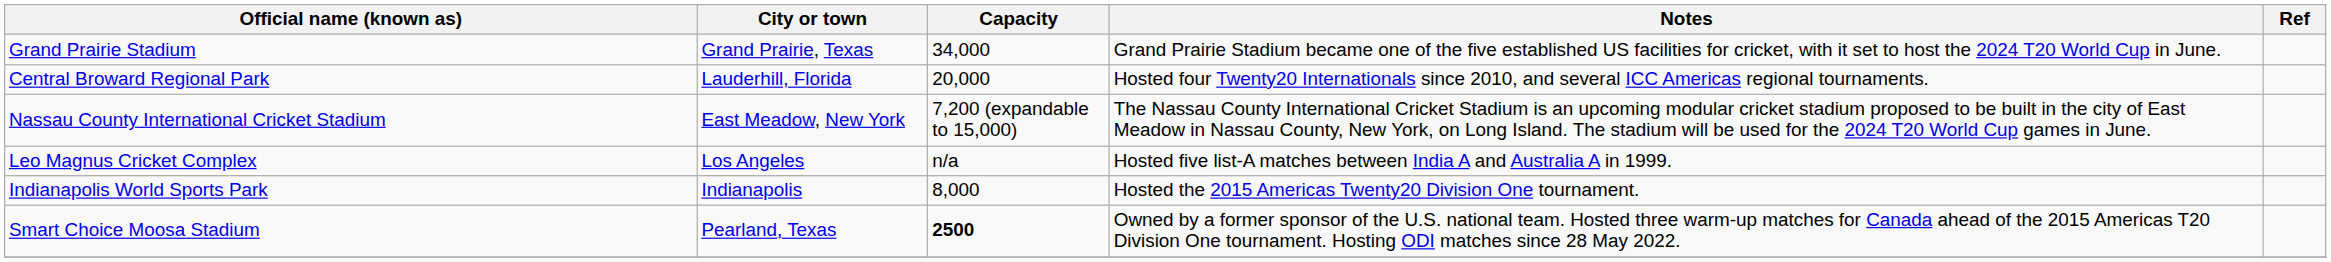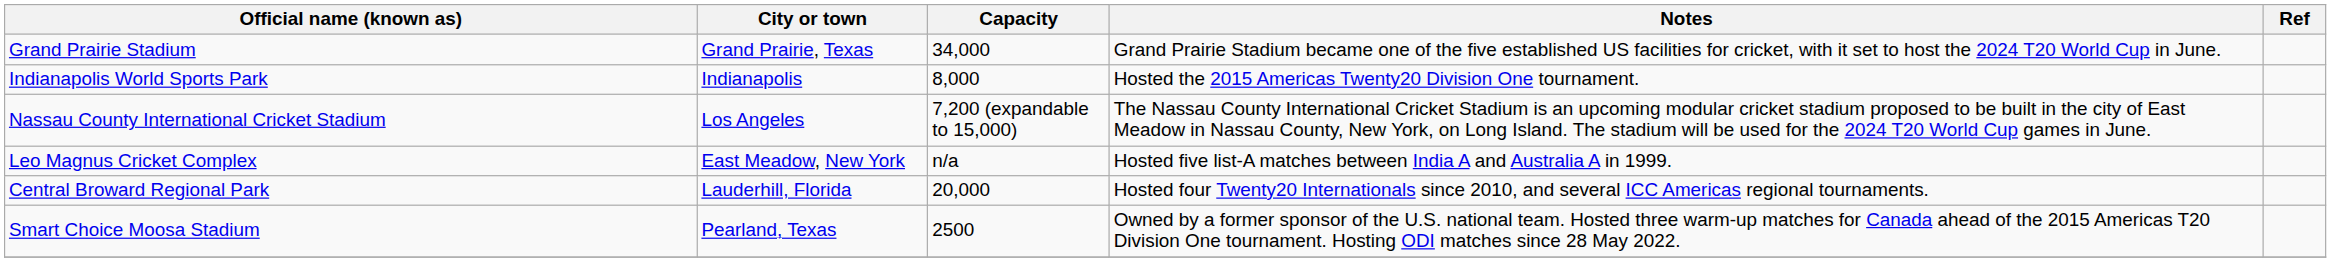 <table class="wikitable">
 <tr>
 <th width=15%>Official name (known as)</th>
 <th width=5%>City or town</th>
 <th width=3%>Capacity</th>
 <th width=25%>Notes</th>
 <th width=1%>Ref</th>
 </tr>
 <tr>
 <td><a href='#'>Grand Prairie Stadium</a></td>
 <td><a href='#'>Grand Prairie</a>, <a href='#'>Texas</a></td>
 <td>34,000</td>
 <td>Grand Prairie Stadium became one of the five established US facilities for cricket, with it set to host the <a href='#'>2024 T20 World Cup</a> in June.</td>
 <td></td>
 </tr>
 <tr>
+<td><a href='#'>Indianapolis World Sports Park</a></td>
+<td><a href='#'>Indianapolis</a></td>
+<td>8,000</td>
+<td>Hosted the <a href='#'>2015 Americas Twenty20 Division One</a> tournament.</td>
+<td></td>
+</tr>
+<tr>
+<td><a href='#'>Nassau County International Cricket Stadium</a></td>
+<td><a href='#'>Los Angeles</a></td>
+<td>7,200 (expandable to 15,000)</td>
+<td>The Nassau County International Cricket Stadium is an upcoming modular cricket stadium proposed to be built in the city of East Meadow in Nassau County, New York, on Long Island. The stadium will be used for the <a href='#'>2024 T20 World Cup</a> games in June.</td>
+<td></td>
+</tr>
+<tr>
+<td><a href='#'>Leo Magnus Cricket Complex</a></td>
+<td><a href='#'>East Meadow</a>, <a href='#'>New York</a></td>
+<td>n/a</td>
+<td>Hosted five list-A matches between <a href='#'>India A</a> and <a href='#'>Australia A</a> in 1999.</td>
+<td></td>
+</tr>
+<tr>
 <td><a href='#'>Central Broward Regional Park</a></td>
 <td><a href='#'>Lauderhill, Florida</a></td>
 <td>20,000</td>
 <td>Hosted four <a href='#'>Twenty20 Internationals</a> since 2010, and several <a href='#'>ICC Americas</a> regional tournaments.</td>
 <td></td>
 </tr>
 <tr>
-<td><a href='#'>Nassau County International Cricket Stadium</a></td>
-<td><a href='#'>East Meadow</a>, <a href='#'>New York</a></td>
-<td>7,200 (expandable to 15,000)</td>
-<td>The Nassau County International Cricket Stadium is an upcoming modular cricket stadium proposed to be built in the city of East Meadow in Nassau County, New York, on Long Island. The stadium will be used for the <a href='#'>2024 T20 World Cup</a> games in June.</td>
-<td></td>
-</tr>
-<tr>
-<td><a href='#'>Leo Magnus Cricket Complex</a></td>
-<td><a href='#'>Los Angeles</a></td>
-<td>n/a</td>
-<td>Hosted five list-A matches between <a href='#'>India A</a> and <a href='#'>Australia A</a> in 1999.</td>
-<td></td>
-</tr>
-<tr>
-<td><a href='#'>Indianapolis World Sports Park</a></td>
-<td><a href='#'>Indianapolis</a></td>
-<td>8,000</td>
-<td>Hosted the <a href='#'>2015 Americas Twenty20 Division One</a> tournament.</td>
-<td></td>
-</tr>
-<tr>
 <td><a href='#'>Smart Choice Moosa Stadium</a></td>
 <td><a href='#'>Pearland, Texas</a></td>
-<td><strong>2500</strong></td>
+<td>2500</td>
 <td>Owned by a former sponsor of the U.S. national team. Hosted three warm-up matches for <a href='#'>Canada</a> ahead of the 2015 Americas T20 Division One tournament. Hosting <a href='#'>ODI</a> matches since 28 May 2022.</td>
 <td></td>
 </tr>
 <tr>
 </tr>
 </table>
